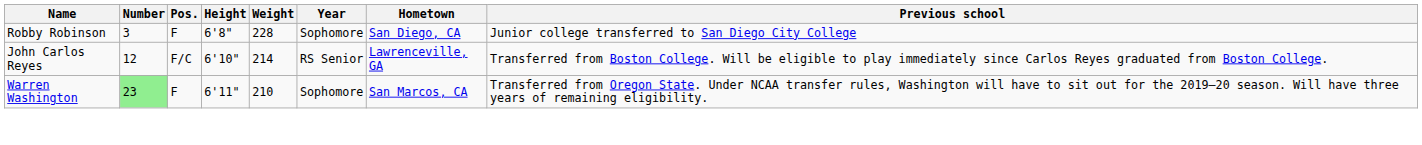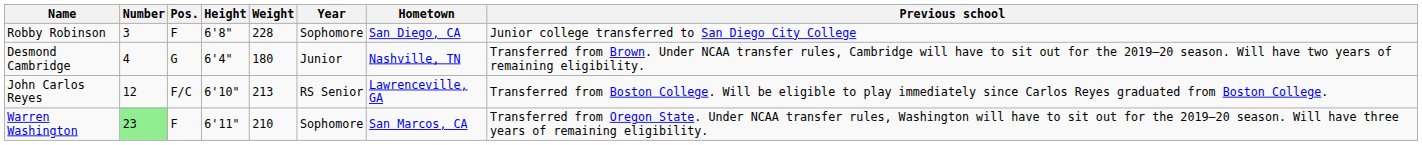 <table class="wikitable sortable" border="1">
 <tr>
 <th>Name</th>
 <th>Number</th>
 <th>Pos.</th>
 <th>Height</th>
 <th>Weight</th>
 <th>Year</th>
 <th>Hometown</th>
 <th class="unsortable">Previous school</th>
 </tr>
 <tr>
 <td>Robby Robinson</td>
 <td>3</td>
 <td>F</td>
 <td>6'8"</td>
 <td>228</td>
 <td>Sophomore</td>
 <td><a href='#'>San Diego, CA</a></td>
 <td>Junior college transferred to <a href='#'>San Diego City College</a></td>
 </tr>
 <tr>
+<td>Desmond Cambridge</td>
+<td>4</td>
+<td>G</td>
+<td>6'4"</td>
+<td>180</td>
+<td>Junior</td>
+<td><a href='#'>Nashville, TN</a></td>
+<td>Transferred from <a href='#'>Brown</a>. Under NCAA transfer rules, Cambridge will have to sit out for the 2019–20 season. Will have two years of remaining eligibility.</td>
+</tr>
+<tr>
 <td>John Carlos Reyes</td>
 <td>12</td>
 <td>F/C</td>
 <td>6'10"</td>
-<td>214</td>
+<td>213</td>
 <td>RS Senior</td>
 <td><a href='#'>Lawrenceville, GA</a></td>
 <td>Transferred from <a href='#'>Boston College</a>. Will be eligible to play immediately since Carlos Reyes graduated from <a href='#'>Boston College</a>.</td>
 </tr>
 <tr>
 <td><a href='#'>Warren Washington</a></td>
 <td style="background: lightgreen;">23</td>
 <td>F</td>
 <td>6'11"</td>
 <td>210</td>
 <td>Sophomore</td>
 <td><a href='#'>San Marcos, CA</a></td>
 <td>Transferred from <a href='#'>Oregon State</a>. Under NCAA transfer rules, Washington will have to sit out for the 2019–20 season. Will have three years of remaining eligibility.</td>
 </tr>
 </table>
